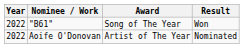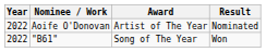 <table class="wikitable">
 <tr>
 <th>Year</th>
 <th>Nominee / Work</th>
 <th>Award</th>
 <th>Result</th>
 </tr>
 <tr>
 <td>2022</td>
+<td>Aoife O'Donovan</td>
+<td>Artist of The Year</td>
+<td>Nominated</td>
+</tr>
+<tr>
+<td>2022</td>
 <td>"B61"</td>
 <td>Song of The Year</td>
 <td>Won</td>
 </tr>
-<tr>
-<td>2022</td>
-<td>Aoife O'Donovan</td>
-<td>Artist of The Year</td>
-<td>Nominated</td>
-</tr>
 </table>
